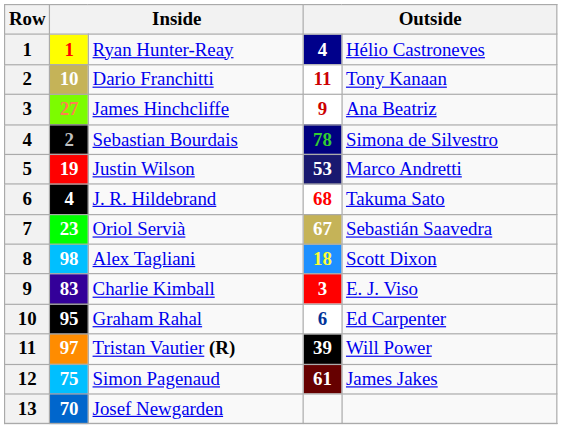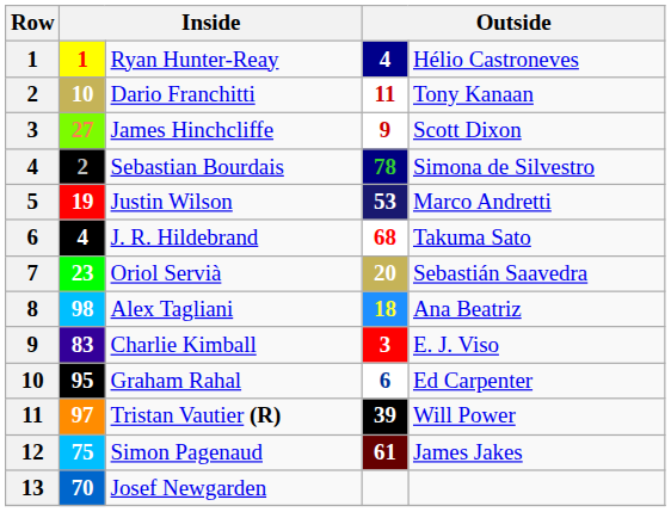 <table class="wikitable" "style=fontsize=95%">
 <tr>
 <th width="25">Row</th>
 <th colspan=2 width="200">Inside</th>
 <th colspan=2 width="200">Outside</th>
 </tr>
 <tr>
 <th>1</th>
 <td style="background:yellow; color:red;" align="center" width="25"><strong>1</strong></td>
 <td width="175"> <a href='#'>Ryan Hunter-Reay</a></td>
 <td style="background:darkblue; color:white;" align="center" width="25"><strong>4</strong></td>
 <td width="175"> <a href='#'>Hélio Castroneves</a></td>
 </tr>
 <tr>
 <th>2</th>
 <td style="background:#C5B358; color:white;" align="center" width="25"><strong>10</strong></td>
 <td width="175"> <a href='#'>Dario Franchitti</a></td>
 <td style="background:white; color:#CC0000;" align="center" width="25"><strong>11</strong></td>
 <td width="175"> <a href='#'>Tony Kanaan</a></td>
 </tr>
 <tr>
 <th>3</th>
 <td style="background:lawngreen; color:coral;" align="center" width="25"><strong>27</strong></td>
 <td width="175"> <a href='#'>James Hinchcliffe</a></td>
 <td style="background:white; color:#CC0000;" align="center" width="25"><strong>9</strong></td>
-<td width="175"> <a href='#'>Ana Beatriz</a></td>
+<td width="175"> <a href='#'>Scott Dixon</a></td>
 </tr>
 <tr>
 <th>4</th>
 <td style="background:black; color:silver;" align="center" width="25"><strong>2</strong></td>
 <td width="175"> <a href='#'>Sebastian Bourdais</a></td>
 <td style="background:navy; color:limegreen;" align="center" width="25"><strong>78</strong></td>
 <td width="175"> <a href='#'>Simona de Silvestro</a></td>
 </tr>
 <tr>
 <th>5</th>
 <td style="background:red; color:white;" align="center" width="25"><strong>19</strong></td>
 <td width="175"> <a href='#'>Justin Wilson</a></td>
 <td style="background:midnightblue; color:white;" align="center" width="25"><strong>53</strong></td>
 <td width="175"> <a href='#'>Marco Andretti</a></td>
 </tr>
 <tr>
 <th>6</th>
 <td style="background:black; color:white;" align="center" width="25"><strong>4</strong></td>
 <td width="175"> <a href='#'>J. R. Hildebrand</a></td>
 <td style="background:white; color:red;" align="center" width="25"><strong>68</strong></td>
 <td width="175"> <a href='#'>Takuma Sato</a></td>
 </tr>
 <tr>
 <th>7</th>
 <td style="background:lime; color:white;" align="center" width="25"><strong>23</strong></td>
 <td width="175"> <a href='#'>Oriol Servià</a></td>
-<td style="background:#C5B358; color:white;" align="center" width="25"><strong>67</strong></td>
+<td style="background:#C5B358; color:white;" align="center" width="25"><strong>20</strong></td>
 <td width="175"> <a href='#'>Sebastián Saavedra</a></td>
 </tr>
 <tr>
 <th>8</th>
 <td style="background:deepskyblue; color:white;" align="center" width="25"><strong>98</strong></td>
 <td width="175"> <a href='#'>Alex Tagliani</a></td>
 <td style="background:dodgerblue; color:#FFFF33;" align="center" width="25"><strong>18</strong></td>
-<td width="175"> <a href='#'>Scott Dixon</a></td>
+<td width="175"> <a href='#'>Ana Beatriz</a></td>
 </tr>
 <tr>
 <th>9</th>
 <td style="background:#330099; color:white;" align="center" width="25"><strong>83</strong></td>
 <td width="175"> <a href='#'>Charlie Kimball</a></td>
 <td style="background:red; color:white;" align="center" width="25"><strong>3</strong></td>
 <td width="175"> <a href='#'>E. J. Viso</a></td>
 </tr>
 <tr>
 <th>10</th>
 <td style="background:black; color:white;" align="center" width="25"><strong>95</strong></td>
 <td width="175"> <a href='#'>Graham Rahal</a></td>
 <td style="background:white; color:#003399;" align="center" width="25"><strong>6</strong></td>
 <td width="175"> <a href='#'>Ed Carpenter</a></td>
 </tr>
 <tr>
 <th>11</th>
 <td style="background:darkorange; color:white;" align="center" width="25"><strong>97</strong></td>
 <td width="175"> <a href='#'>Tristan Vautier</a> <strong>(R)</strong></td>
 <td style="background:black; color:white;" align="center" width="25"><strong>39</strong></td>
 <td width="175"> <a href='#'>Will Power</a></td>
 </tr>
 <tr>
 <th>12</th>
 <td style="background:deepskyblue; color:white;" align="center" width="25"><strong>75</strong></td>
 <td width="175"> <a href='#'>Simon Pagenaud</a></td>
 <td style="background:#660000; color:white;" align="center" width="25"><strong>61</strong></td>
 <td width="175"> <a href='#'>James Jakes</a></td>
 </tr>
 <tr>
 <th>13</th>
 <td style="background:#0066CC; color:white;" align="center" width="25"><strong>70</strong></td>
 <td width="175"> <a href='#'>Josef Newgarden</a></td>
 <td></td>
 <td></td>
 </tr>
 <tr>
 </tr>
 </table>
